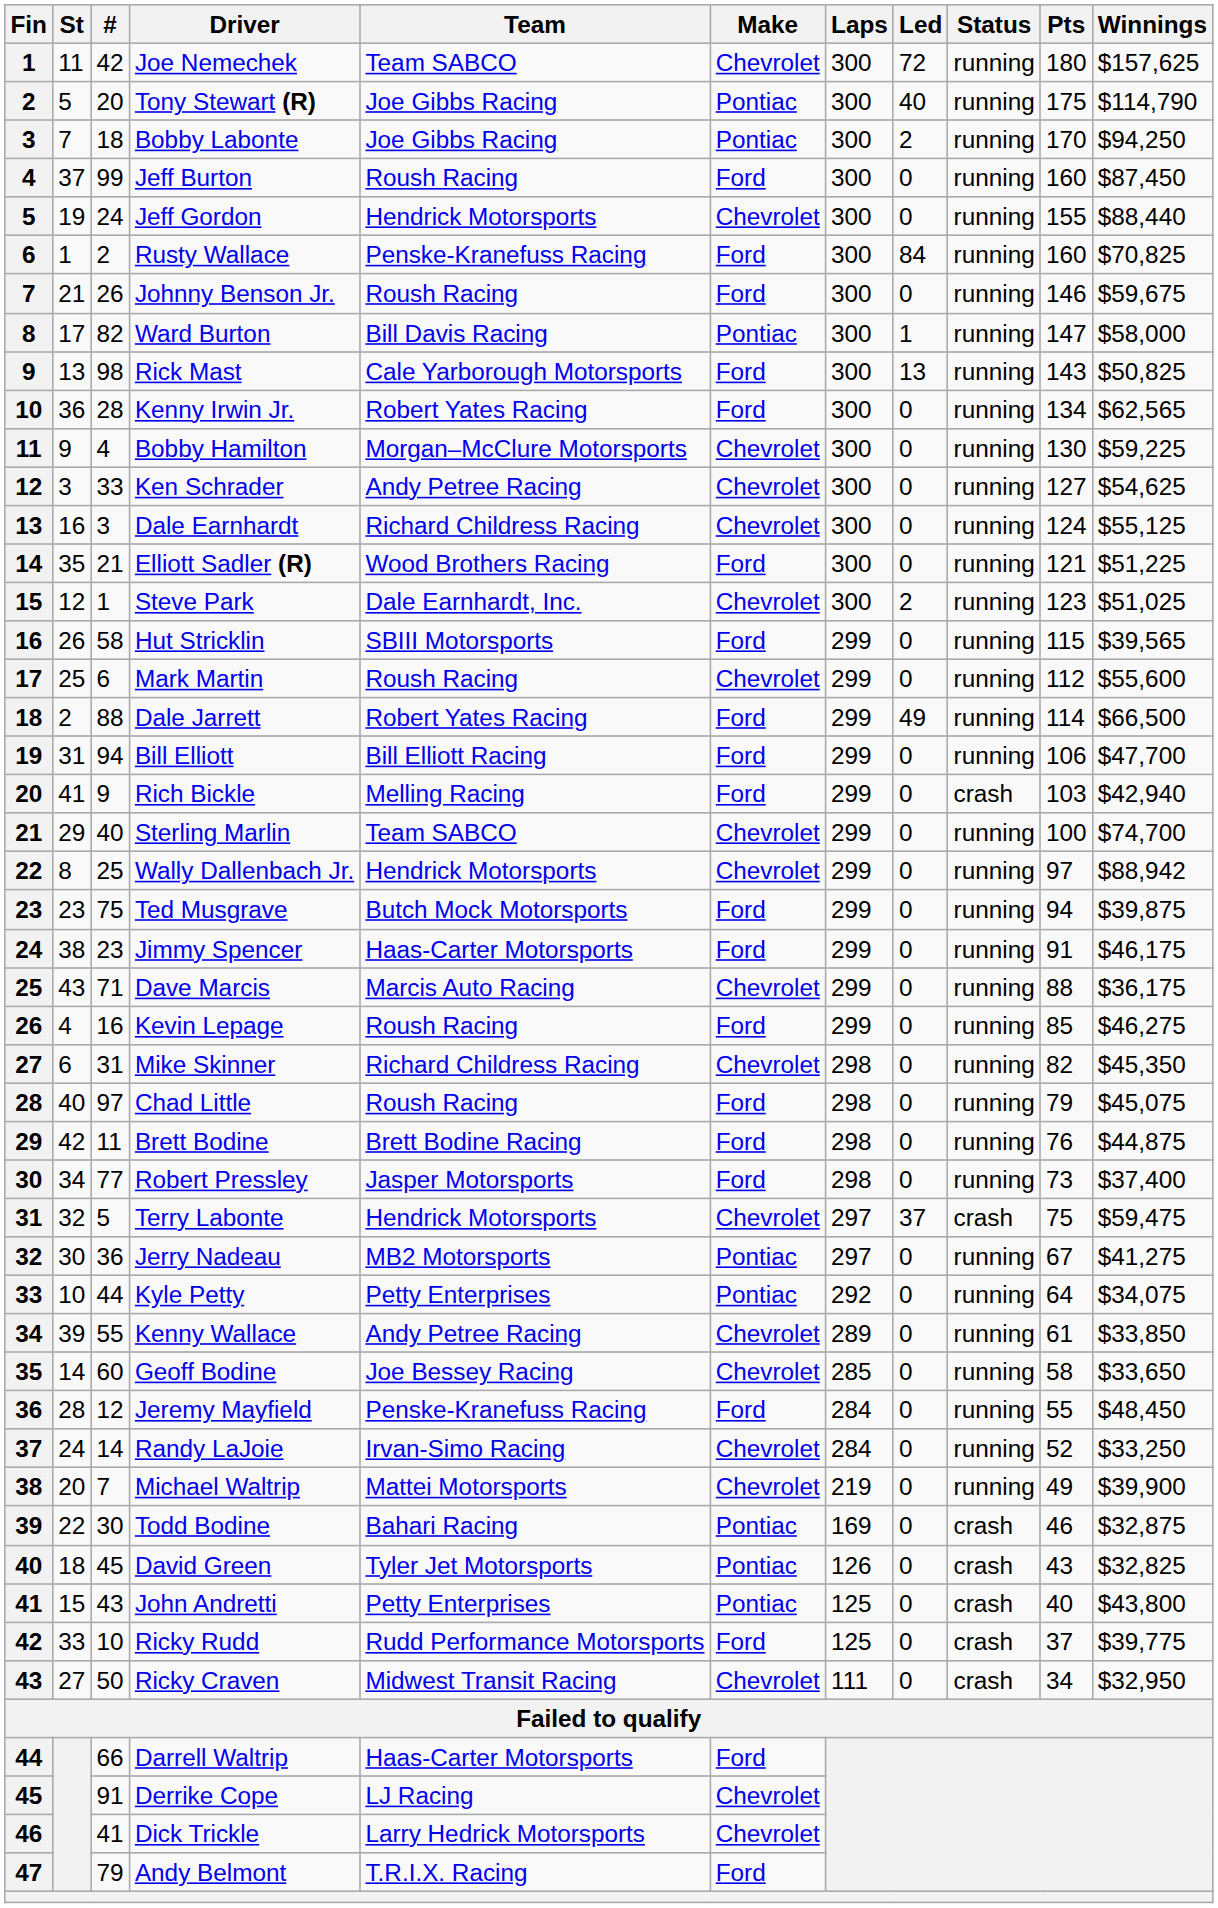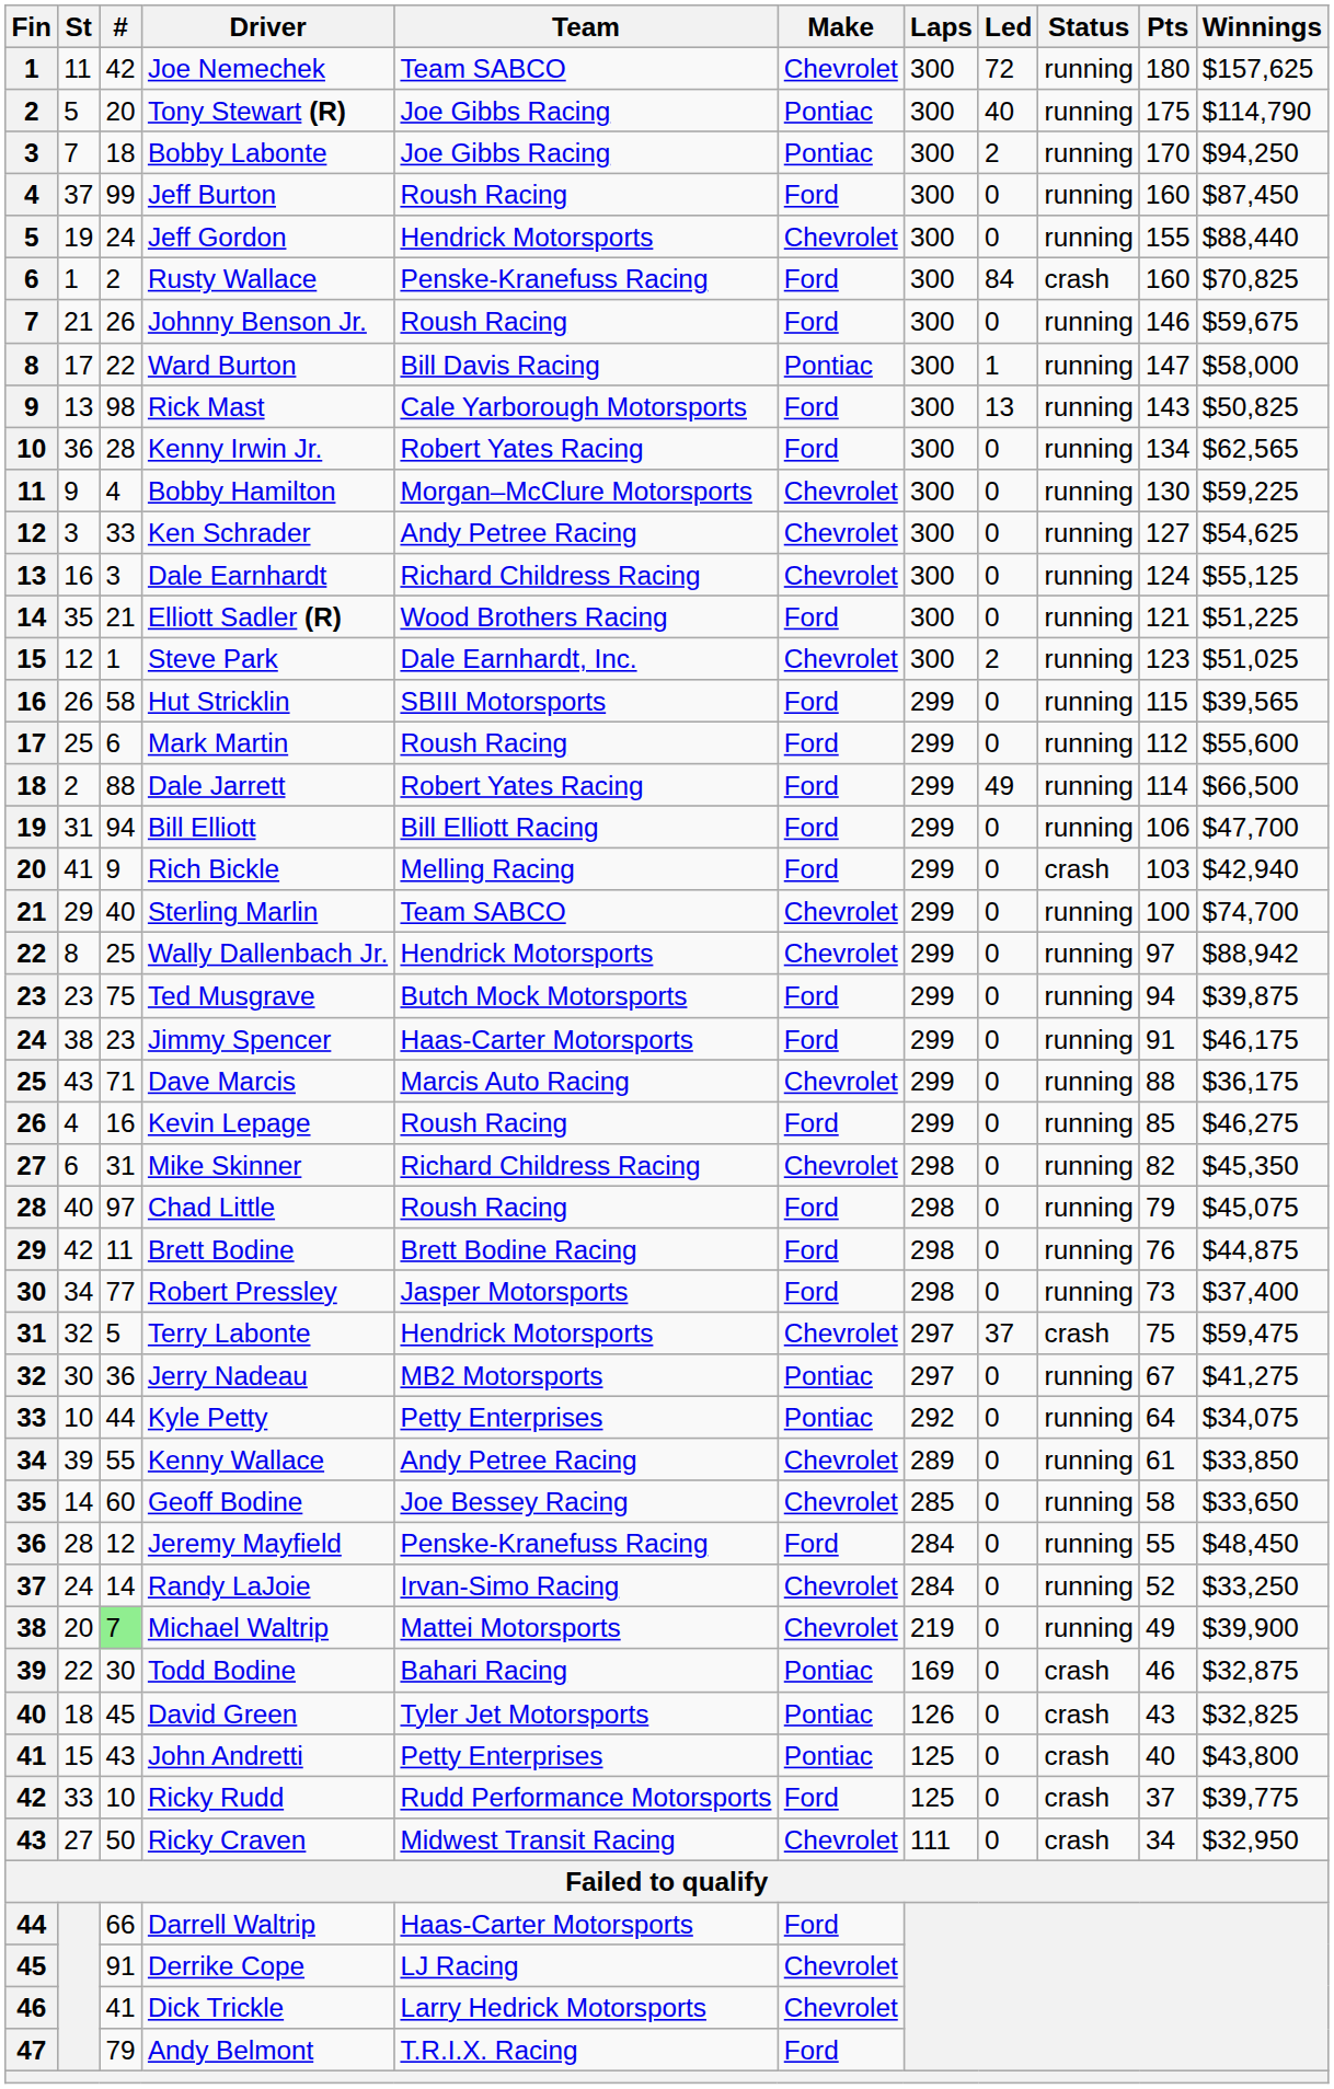 <table class="wikitable" style="font-size:95%">
 <tr>
 <th>Fin</th>
 <th>St</th>
 <th>#</th>
 <th>Driver</th>
 <th>Team</th>
 <th>Make</th>
 <th>Laps</th>
 <th>Led</th>
 <th>Status</th>
 <th>Pts</th>
 <th>Winnings</th>
 </tr>
 <tr>
 <th>1</th>
 <td>11</td>
 <td>42</td>
 <td><a href='#'>Joe Nemechek</a></td>
 <td><a href='#'>Team SABCO</a></td>
 <td><a href='#'>Chevrolet</a></td>
 <td>300</td>
 <td>72</td>
 <td>running</td>
 <td>180</td>
 <td>$157,625</td>
 </tr>
 <tr>
 <th>2</th>
 <td>5</td>
 <td>20</td>
 <td><a href='#'>Tony Stewart</a> <strong>(R)</strong></td>
 <td><a href='#'>Joe Gibbs Racing</a></td>
 <td><a href='#'>Pontiac</a></td>
 <td>300</td>
 <td>40</td>
 <td>running</td>
 <td>175</td>
 <td>$114,790</td>
 </tr>
 <tr>
 <th>3</th>
 <td>7</td>
 <td>18</td>
 <td><a href='#'>Bobby Labonte</a></td>
 <td><a href='#'>Joe Gibbs Racing</a></td>
 <td><a href='#'>Pontiac</a></td>
 <td>300</td>
 <td>2</td>
 <td>running</td>
 <td>170</td>
 <td>$94,250</td>
 </tr>
 <tr>
 <th>4</th>
 <td>37</td>
 <td>99</td>
 <td><a href='#'>Jeff Burton</a></td>
 <td><a href='#'>Roush Racing</a></td>
 <td><a href='#'>Ford</a></td>
 <td>300</td>
 <td>0</td>
 <td>running</td>
 <td>160</td>
 <td>$87,450</td>
 </tr>
 <tr>
 <th>5</th>
 <td>19</td>
 <td>24</td>
 <td><a href='#'>Jeff Gordon</a></td>
 <td><a href='#'>Hendrick Motorsports</a></td>
 <td><a href='#'>Chevrolet</a></td>
 <td>300</td>
 <td>0</td>
 <td>running</td>
 <td>155</td>
 <td>$88,440</td>
 </tr>
 <tr>
 <th>6</th>
 <td>1</td>
 <td>2</td>
 <td><a href='#'>Rusty Wallace</a></td>
 <td><a href='#'>Penske-Kranefuss Racing</a></td>
 <td><a href='#'>Ford</a></td>
 <td>300</td>
 <td>84</td>
-<td>running</td>
+<td>crash</td>
 <td>160</td>
 <td>$70,825</td>
 </tr>
 <tr>
 <th>7</th>
 <td>21</td>
 <td>26</td>
 <td><a href='#'>Johnny Benson Jr.</a></td>
 <td><a href='#'>Roush Racing</a></td>
 <td><a href='#'>Ford</a></td>
 <td>300</td>
 <td>0</td>
 <td>running</td>
 <td>146</td>
 <td>$59,675</td>
 </tr>
 <tr>
 <th>8</th>
 <td>17</td>
-<td>82</td>
+<td>22</td>
 <td><a href='#'>Ward Burton</a></td>
 <td><a href='#'>Bill Davis Racing</a></td>
 <td><a href='#'>Pontiac</a></td>
 <td>300</td>
 <td>1</td>
 <td>running</td>
 <td>147</td>
 <td>$58,000</td>
 </tr>
 <tr>
 <th>9</th>
 <td>13</td>
 <td>98</td>
 <td><a href='#'>Rick Mast</a></td>
 <td><a href='#'>Cale Yarborough Motorsports</a></td>
 <td><a href='#'>Ford</a></td>
 <td>300</td>
 <td>13</td>
 <td>running</td>
 <td>143</td>
 <td>$50,825</td>
 </tr>
 <tr>
 <th>10</th>
 <td>36</td>
 <td>28</td>
 <td><a href='#'>Kenny Irwin Jr.</a></td>
 <td><a href='#'>Robert Yates Racing</a></td>
 <td><a href='#'>Ford</a></td>
 <td>300</td>
 <td>0</td>
 <td>running</td>
 <td>134</td>
 <td>$62,565</td>
 </tr>
 <tr>
 <th>11</th>
 <td>9</td>
 <td>4</td>
 <td><a href='#'>Bobby Hamilton</a></td>
 <td><a href='#'>Morgan–McClure Motorsports</a></td>
 <td><a href='#'>Chevrolet</a></td>
 <td>300</td>
 <td>0</td>
 <td>running</td>
 <td>130</td>
 <td>$59,225</td>
 </tr>
 <tr>
 <th>12</th>
 <td>3</td>
 <td>33</td>
 <td><a href='#'>Ken Schrader</a></td>
 <td><a href='#'>Andy Petree Racing</a></td>
 <td><a href='#'>Chevrolet</a></td>
 <td>300</td>
 <td>0</td>
 <td>running</td>
 <td>127</td>
 <td>$54,625</td>
 </tr>
 <tr>
 <th>13</th>
 <td>16</td>
 <td>3</td>
 <td><a href='#'>Dale Earnhardt</a></td>
 <td><a href='#'>Richard Childress Racing</a></td>
 <td><a href='#'>Chevrolet</a></td>
 <td>300</td>
 <td>0</td>
 <td>running</td>
 <td>124</td>
 <td>$55,125</td>
 </tr>
 <tr>
 <th>14</th>
 <td>35</td>
 <td>21</td>
 <td><a href='#'>Elliott Sadler</a> <strong>(R)</strong></td>
 <td><a href='#'>Wood Brothers Racing</a></td>
 <td><a href='#'>Ford</a></td>
 <td>300</td>
 <td>0</td>
 <td>running</td>
 <td>121</td>
 <td>$51,225</td>
 </tr>
 <tr>
 <th>15</th>
 <td>12</td>
 <td>1</td>
 <td><a href='#'>Steve Park</a></td>
 <td><a href='#'>Dale Earnhardt, Inc.</a></td>
 <td><a href='#'>Chevrolet</a></td>
 <td>300</td>
 <td>2</td>
 <td>running</td>
 <td>123</td>
 <td>$51,025</td>
 </tr>
 <tr>
 <th>16</th>
 <td>26</td>
 <td>58</td>
 <td><a href='#'>Hut Stricklin</a></td>
 <td><a href='#'>SBIII Motorsports</a></td>
 <td><a href='#'>Ford</a></td>
 <td>299</td>
 <td>0</td>
 <td>running</td>
 <td>115</td>
 <td>$39,565</td>
 </tr>
 <tr>
 <th>17</th>
 <td>25</td>
 <td>6</td>
 <td><a href='#'>Mark Martin</a></td>
 <td><a href='#'>Roush Racing</a></td>
-<td><a href='#'>Chevrolet</a></td>
+<td><a href='#'>Ford</a></td>
 <td>299</td>
 <td>0</td>
 <td>running</td>
 <td>112</td>
 <td>$55,600</td>
 </tr>
 <tr>
 <th>18</th>
 <td>2</td>
 <td>88</td>
 <td><a href='#'>Dale Jarrett</a></td>
 <td><a href='#'>Robert Yates Racing</a></td>
 <td><a href='#'>Ford</a></td>
 <td>299</td>
 <td>49</td>
 <td>running</td>
 <td>114</td>
 <td>$66,500</td>
 </tr>
 <tr>
 <th>19</th>
 <td>31</td>
 <td>94</td>
 <td><a href='#'>Bill Elliott</a></td>
 <td><a href='#'>Bill Elliott Racing</a></td>
 <td><a href='#'>Ford</a></td>
 <td>299</td>
 <td>0</td>
 <td>running</td>
 <td>106</td>
 <td>$47,700</td>
 </tr>
 <tr>
 <th>20</th>
 <td>41</td>
 <td>9</td>
 <td><a href='#'>Rich Bickle</a></td>
 <td><a href='#'>Melling Racing</a></td>
 <td><a href='#'>Ford</a></td>
 <td>299</td>
 <td>0</td>
 <td>crash</td>
 <td>103</td>
 <td>$42,940</td>
 </tr>
 <tr>
 <th>21</th>
 <td>29</td>
 <td>40</td>
 <td><a href='#'>Sterling Marlin</a></td>
 <td><a href='#'>Team SABCO</a></td>
 <td><a href='#'>Chevrolet</a></td>
 <td>299</td>
 <td>0</td>
 <td>running</td>
 <td>100</td>
 <td>$74,700</td>
 </tr>
 <tr>
 <th>22</th>
 <td>8</td>
 <td>25</td>
 <td><a href='#'>Wally Dallenbach Jr.</a></td>
 <td><a href='#'>Hendrick Motorsports</a></td>
 <td><a href='#'>Chevrolet</a></td>
 <td>299</td>
 <td>0</td>
 <td>running</td>
 <td>97</td>
 <td>$88,942</td>
 </tr>
 <tr>
 <th>23</th>
 <td>23</td>
 <td>75</td>
 <td><a href='#'>Ted Musgrave</a></td>
 <td><a href='#'>Butch Mock Motorsports</a></td>
 <td><a href='#'>Ford</a></td>
 <td>299</td>
 <td>0</td>
 <td>running</td>
 <td>94</td>
 <td>$39,875</td>
 </tr>
 <tr>
 <th>24</th>
 <td>38</td>
 <td>23</td>
 <td><a href='#'>Jimmy Spencer</a></td>
 <td><a href='#'>Haas-Carter Motorsports</a></td>
 <td><a href='#'>Ford</a></td>
 <td>299</td>
 <td>0</td>
 <td>running</td>
 <td>91</td>
 <td>$46,175</td>
 </tr>
 <tr>
 <th>25</th>
 <td>43</td>
 <td>71</td>
 <td><a href='#'>Dave Marcis</a></td>
 <td><a href='#'>Marcis Auto Racing</a></td>
 <td><a href='#'>Chevrolet</a></td>
 <td>299</td>
 <td>0</td>
 <td>running</td>
 <td>88</td>
 <td>$36,175</td>
 </tr>
 <tr>
 <th>26</th>
 <td>4</td>
 <td>16</td>
 <td><a href='#'>Kevin Lepage</a></td>
 <td><a href='#'>Roush Racing</a></td>
 <td><a href='#'>Ford</a></td>
 <td>299</td>
 <td>0</td>
 <td>running</td>
 <td>85</td>
 <td>$46,275</td>
 </tr>
 <tr>
 <th>27</th>
 <td>6</td>
 <td>31</td>
 <td><a href='#'>Mike Skinner</a></td>
 <td><a href='#'>Richard Childress Racing</a></td>
 <td><a href='#'>Chevrolet</a></td>
 <td>298</td>
 <td>0</td>
 <td>running</td>
 <td>82</td>
 <td>$45,350</td>
 </tr>
 <tr>
 <th>28</th>
 <td>40</td>
 <td>97</td>
 <td><a href='#'>Chad Little</a></td>
 <td><a href='#'>Roush Racing</a></td>
 <td><a href='#'>Ford</a></td>
 <td>298</td>
 <td>0</td>
 <td>running</td>
 <td>79</td>
 <td>$45,075</td>
 </tr>
 <tr>
 <th>29</th>
 <td>42</td>
 <td>11</td>
 <td><a href='#'>Brett Bodine</a></td>
 <td><a href='#'>Brett Bodine Racing</a></td>
 <td><a href='#'>Ford</a></td>
 <td>298</td>
 <td>0</td>
 <td>running</td>
 <td>76</td>
 <td>$44,875</td>
 </tr>
 <tr>
 <th>30</th>
 <td>34</td>
 <td>77</td>
 <td><a href='#'>Robert Pressley</a></td>
 <td><a href='#'>Jasper Motorsports</a></td>
 <td><a href='#'>Ford</a></td>
 <td>298</td>
 <td>0</td>
 <td>running</td>
 <td>73</td>
 <td>$37,400</td>
 </tr>
 <tr>
 <th>31</th>
 <td>32</td>
 <td>5</td>
 <td><a href='#'>Terry Labonte</a></td>
 <td><a href='#'>Hendrick Motorsports</a></td>
 <td><a href='#'>Chevrolet</a></td>
 <td>297</td>
 <td>37</td>
 <td>crash</td>
 <td>75</td>
 <td>$59,475</td>
 </tr>
 <tr>
 <th>32</th>
 <td>30</td>
 <td>36</td>
 <td><a href='#'>Jerry Nadeau</a></td>
 <td><a href='#'>MB2 Motorsports</a></td>
 <td><a href='#'>Pontiac</a></td>
 <td>297</td>
 <td>0</td>
 <td>running</td>
 <td>67</td>
 <td>$41,275</td>
 </tr>
 <tr>
 <th>33</th>
 <td>10</td>
 <td>44</td>
 <td><a href='#'>Kyle Petty</a></td>
 <td><a href='#'>Petty Enterprises</a></td>
 <td><a href='#'>Pontiac</a></td>
 <td>292</td>
 <td>0</td>
 <td>running</td>
 <td>64</td>
 <td>$34,075</td>
 </tr>
 <tr>
 <th>34</th>
 <td>39</td>
 <td>55</td>
 <td><a href='#'>Kenny Wallace</a></td>
 <td><a href='#'>Andy Petree Racing</a></td>
 <td><a href='#'>Chevrolet</a></td>
 <td>289</td>
 <td>0</td>
 <td>running</td>
 <td>61</td>
 <td>$33,850</td>
 </tr>
 <tr>
 <th>35</th>
 <td>14</td>
 <td>60</td>
 <td><a href='#'>Geoff Bodine</a></td>
 <td><a href='#'>Joe Bessey Racing</a></td>
 <td><a href='#'>Chevrolet</a></td>
 <td>285</td>
 <td>0</td>
 <td>running</td>
 <td>58</td>
 <td>$33,650</td>
 </tr>
 <tr>
 <th>36</th>
 <td>28</td>
 <td>12</td>
 <td><a href='#'>Jeremy Mayfield</a></td>
 <td><a href='#'>Penske-Kranefuss Racing</a></td>
 <td><a href='#'>Ford</a></td>
 <td>284</td>
 <td>0</td>
 <td>running</td>
 <td>55</td>
 <td>$48,450</td>
 </tr>
 <tr>
 <th>37</th>
 <td>24</td>
 <td>14</td>
 <td><a href='#'>Randy LaJoie</a></td>
 <td><a href='#'>Irvan-Simo Racing</a></td>
 <td><a href='#'>Chevrolet</a></td>
 <td>284</td>
 <td>0</td>
 <td>running</td>
 <td>52</td>
 <td>$33,250</td>
 </tr>
 <tr>
 <th>38</th>
 <td>20</td>
-<td>7</td>
+<td style="background: lightgreen;">7</td>
 <td><a href='#'>Michael Waltrip</a></td>
 <td><a href='#'>Mattei Motorsports</a></td>
 <td><a href='#'>Chevrolet</a></td>
 <td>219</td>
 <td>0</td>
 <td>running</td>
 <td>49</td>
 <td>$39,900</td>
 </tr>
 <tr>
 <th>39</th>
 <td>22</td>
 <td>30</td>
 <td><a href='#'>Todd Bodine</a></td>
 <td><a href='#'>Bahari Racing</a></td>
 <td><a href='#'>Pontiac</a></td>
 <td>169</td>
 <td>0</td>
 <td>crash</td>
 <td>46</td>
 <td>$32,875</td>
 </tr>
 <tr>
 <th>40</th>
 <td>18</td>
 <td>45</td>
 <td><a href='#'>David Green</a></td>
 <td><a href='#'>Tyler Jet Motorsports</a></td>
 <td><a href='#'>Pontiac</a></td>
 <td>126</td>
 <td>0</td>
 <td>crash</td>
 <td>43</td>
 <td>$32,825</td>
 </tr>
 <tr>
 <th>41</th>
 <td>15</td>
 <td>43</td>
 <td><a href='#'>John Andretti</a></td>
 <td><a href='#'>Petty Enterprises</a></td>
 <td><a href='#'>Pontiac</a></td>
 <td>125</td>
 <td>0</td>
 <td>crash</td>
 <td>40</td>
 <td>$43,800</td>
 </tr>
 <tr>
 <th>42</th>
 <td>33</td>
 <td>10</td>
 <td><a href='#'>Ricky Rudd</a></td>
 <td><a href='#'>Rudd Performance Motorsports</a></td>
 <td><a href='#'>Ford</a></td>
 <td>125</td>
 <td>0</td>
 <td>crash</td>
 <td>37</td>
 <td>$39,775</td>
 </tr>
 <tr>
 <th>43</th>
 <td>27</td>
 <td>50</td>
 <td><a href='#'>Ricky Craven</a></td>
 <td><a href='#'>Midwest Transit Racing</a></td>
 <td><a href='#'>Chevrolet</a></td>
 <td>111</td>
 <td>0</td>
 <td>crash</td>
 <td>34</td>
 <td>$32,950</td>
 </tr>
 <tr>
 <th colspan="11">Failed to qualify</th>
 </tr>
 <tr>
 <th>44</th>
 <th rowspan="4"></th>
 <td>66</td>
 <td><a href='#'>Darrell Waltrip</a></td>
 <td><a href='#'>Haas-Carter Motorsports</a></td>
 <td><a href='#'>Ford</a></td>
 <th colspan="5" rowspan="4"></th>
 </tr>
 <tr>
 <th>45</th>
 <td>91</td>
 <td><a href='#'>Derrike Cope</a></td>
 <td><a href='#'>LJ Racing</a></td>
 <td><a href='#'>Chevrolet</a></td>
 </tr>
 <tr>
 <th>46</th>
 <td>41</td>
 <td><a href='#'>Dick Trickle</a></td>
 <td><a href='#'>Larry Hedrick Motorsports</a></td>
 <td><a href='#'>Chevrolet</a></td>
 </tr>
 <tr>
 <th>47</th>
 <td>79</td>
 <td><a href='#'>Andy Belmont</a></td>
 <td><a href='#'>T.R.I.X. Racing</a></td>
 <td><a href='#'>Ford</a></td>
 </tr>
 <tr>
 <th colspan="11"></th>
 </tr>
 </table>
